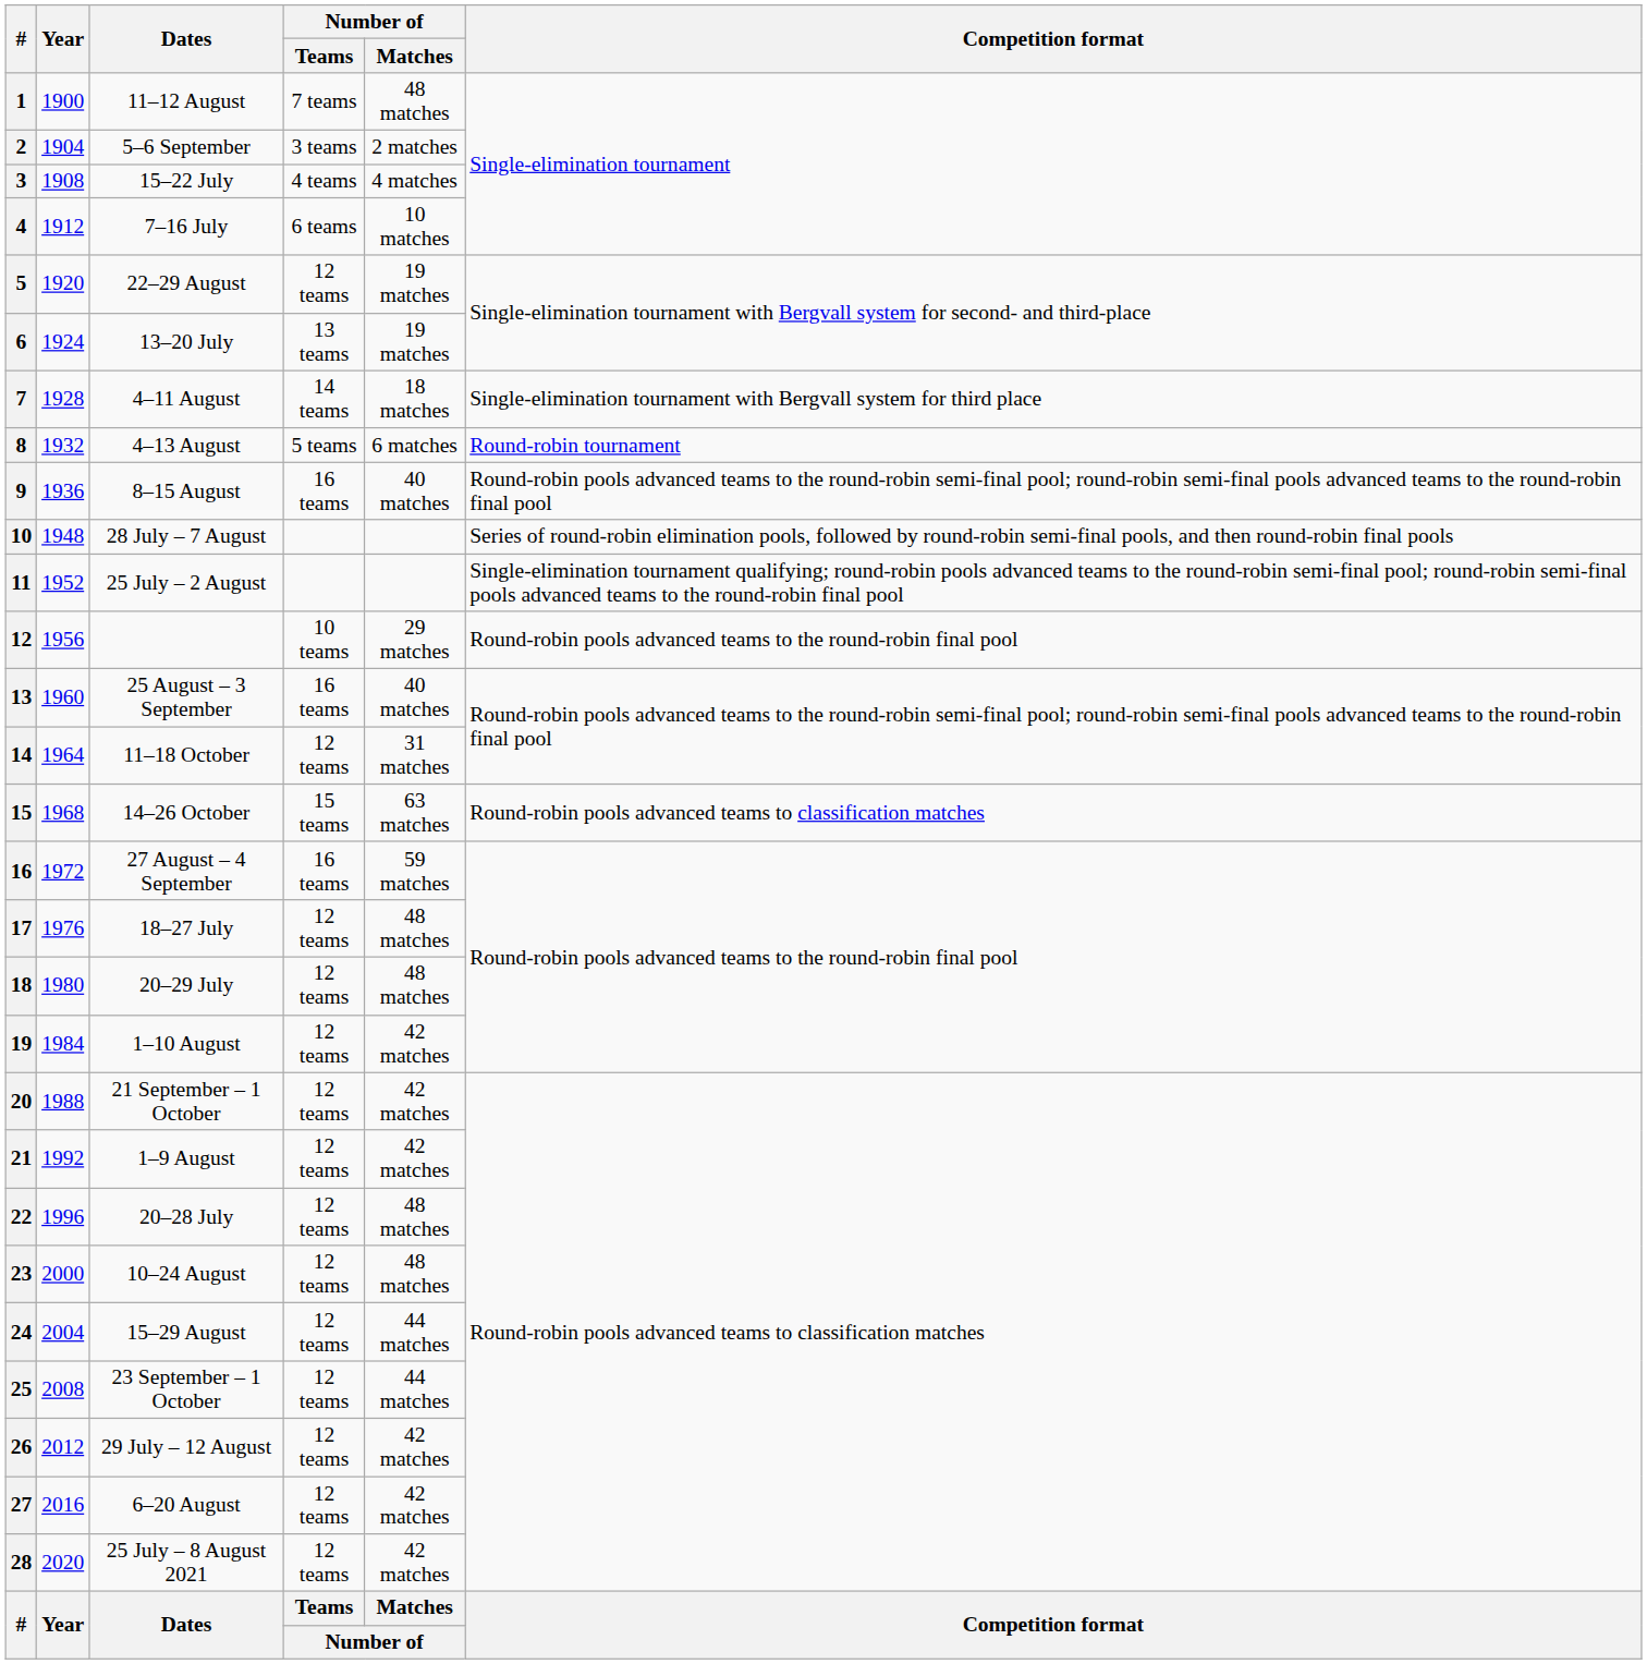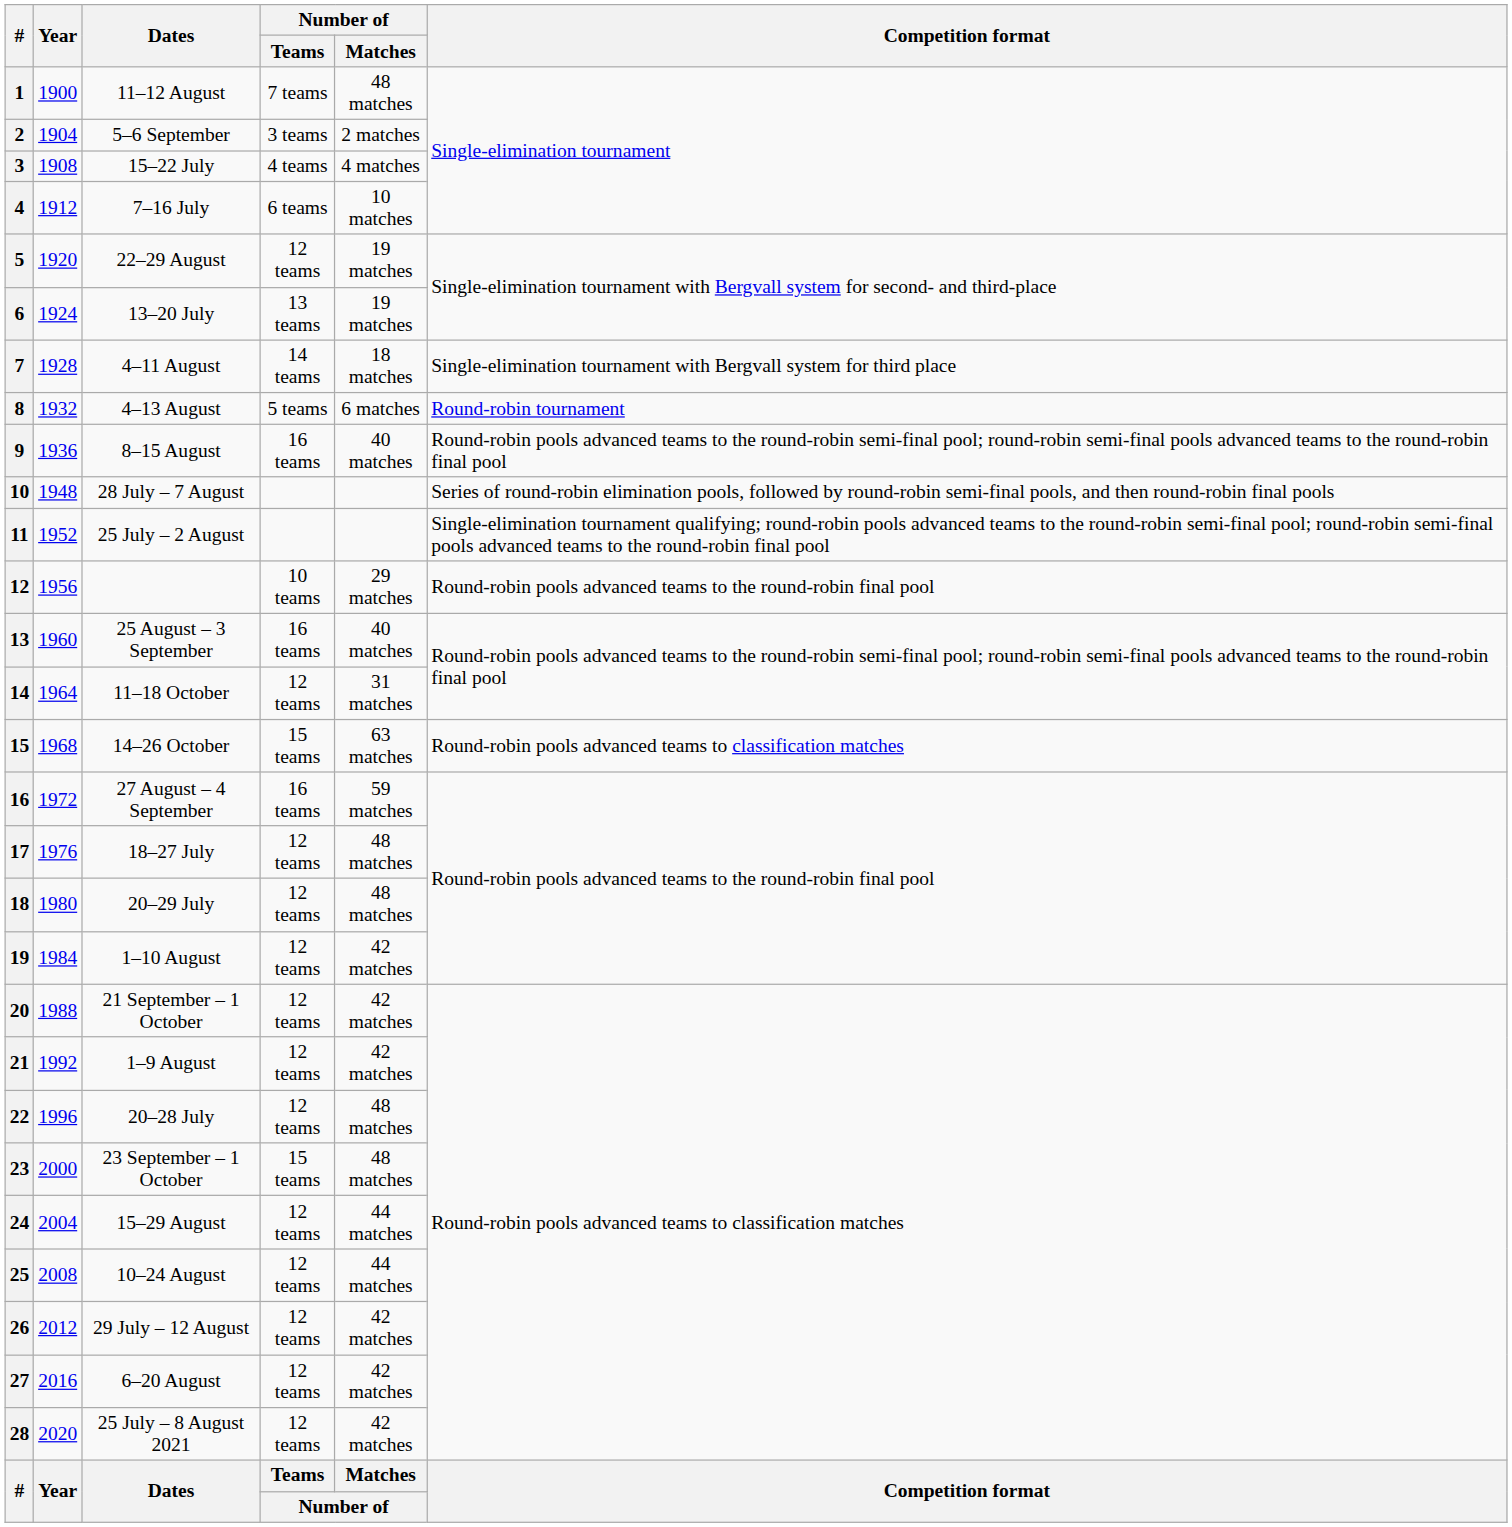 <table class="wikitable sortable sticky-header-multi" style="text-align: center; margin-left: 1em;">
 <tr>
 <th scope="col" rowspan="2">#</th>
 <th scope="col" rowspan="2">Year</th>
 <th scope="col" rowspan="2" class="unsortable">Dates</th>
 <th scope="colgroup" colspan="2" class="unsortable">Number of</th>
 <th scope="col" rowspan="2" class="unsortable">Competition format</th>
 </tr>
 <tr>
 <th scope="col">Teams</th>
 <th scope="col">Matches</th>
 </tr>
 <tr>
 <th scope="row">1</th>
 <td><a href='#'>1900</a></td>
 <td>11–12 August</td>
 <td>7 teams</td>
 <td>48 matches </td>
 <td rowspan="4" style="text-align: left;"><a href='#'>Single-elimination tournament</a></td>
 </tr>
 <tr>
 <th scope="row">2</th>
 <td><a href='#'>1904</a></td>
 <td>5–6 September</td>
 <td>3 teams </td>
 <td>2 matches </td>
 </tr>
 <tr>
 <th scope="row">3</th>
 <td><a href='#'>1908</a></td>
 <td>15–22 July</td>
 <td>4 teams </td>
 <td>4 matches </td>
 </tr>
 <tr>
 <th scope="row">4</th>
 <td><a href='#'>1912</a></td>
 <td>7–16 July</td>
 <td>6 teams </td>
 <td>10 matches </td>
 </tr>
 <tr>
 <th scope="row">5</th>
 <td><a href='#'>1920</a></td>
 <td>22–29 August</td>
 <td>12 teams </td>
 <td>19 matches </td>
 <td rowspan="2" style="text-align: left;">Single-elimination tournament with <a href='#'>Bergvall system</a> for second- and third-place</td>
 </tr>
 <tr>
 <th scope="row">6</th>
 <td><a href='#'>1924</a></td>
 <td>13–20 July</td>
 <td>13 teams </td>
 <td>19 matches </td>
 </tr>
 <tr>
 <th scope="row">7</th>
 <td><a href='#'>1928</a></td>
 <td>4–11 August</td>
 <td>14 teams </td>
 <td>18 matches </td>
 <td style="text-align: left;">Single-elimination tournament with Bergvall system for third place</td>
 </tr>
 <tr>
 <th scope="row">8</th>
 <td><a href='#'>1932</a></td>
 <td>4–13 August</td>
 <td>5 teams </td>
 <td>6 matches </td>
 <td style="text-align: left;"><a href='#'>Round-robin tournament</a></td>
 </tr>
 <tr>
 <th scope="row">9</th>
 <td><a href='#'>1936</a></td>
 <td>8–15 August</td>
 <td>16 teams </td>
 <td>40 matches </td>
 <td style="text-align: left;">Round-robin pools advanced teams to the round-robin semi-final pool; round-robin semi-final pools advanced teams to the round-robin final pool</td>
 </tr>
 <tr>
 <th scope="row">10</th>
 <td><a href='#'>1948</a></td>
 <td>28 July – 7 August</td>
 <td></td>
 <td></td>
 <td style="text-align: left;">Series of round-robin elimination pools, followed by round-robin semi-final pools, and then round-robin final pools</td>
 </tr>
 <tr>
 <th scope="row">11</th>
 <td><a href='#'>1952</a></td>
 <td>25 July – 2 August</td>
 <td></td>
 <td></td>
 <td style="text-align: left;">Single-elimination tournament qualifying; round-robin pools advanced teams to the round-robin semi-final pool; round-robin semi-final pools advanced teams to the round-robin final pool</td>
 </tr>
 <tr>
 <th scope="row">12</th>
 <td><a href='#'>1956</a></td>
 <td></td>
 <td>10 teams </td>
 <td>29 matches </td>
 <td style="text-align: left;">Round-robin pools advanced teams to the round-robin final pool</td>
 </tr>
 <tr>
 <th scope="row">13</th>
 <td><a href='#'>1960</a></td>
 <td>25 August – 3 September</td>
 <td>16 teams </td>
 <td>40 matches </td>
 <td rowspan="2" style="text-align: left;">Round-robin pools advanced teams to the round-robin semi-final pool; round-robin semi-final pools advanced teams to the round-robin final pool</td>
 </tr>
 <tr>
 <th scope="row">14</th>
 <td><a href='#'>1964</a></td>
 <td>11–18 October</td>
 <td>12 teams </td>
 <td>31 matches </td>
 </tr>
 <tr>
 <th scope="row">15</th>
 <td><a href='#'>1968</a></td>
 <td>14–26 October</td>
 <td>15 teams </td>
 <td>63 matches </td>
 <td style="text-align: left;">Round-robin pools advanced teams to <a href='#'>classification matches</a></td>
 </tr>
 <tr>
 <th scope="row">16</th>
 <td><a href='#'>1972</a></td>
 <td>27 August – 4 September</td>
 <td>16 teams </td>
 <td>59 matches </td>
 <td rowspan="4" style="text-align: left;">Round-robin pools advanced teams to the round-robin final pool</td>
 </tr>
 <tr>
 <th scope="row">17</th>
 <td><a href='#'>1976</a></td>
 <td>18–27 July</td>
 <td>12 teams </td>
 <td>48 matches </td>
 </tr>
 <tr>
 <th scope="row">18</th>
 <td><a href='#'>1980</a></td>
 <td>20–29 July</td>
 <td>12 teams </td>
 <td>48 matches </td>
 </tr>
 <tr>
 <th scope="row">19</th>
 <td><a href='#'>1984</a></td>
 <td>1–10 August</td>
 <td>12 teams </td>
 <td>42 matches </td>
 </tr>
 <tr>
 <th scope="row">20</th>
 <td><a href='#'>1988</a></td>
 <td>21 September – 1 October</td>
 <td>12 teams </td>
 <td>42 matches </td>
 <td rowspan="9" style="text-align: left;">Round-robin pools advanced teams to classification matches</td>
 </tr>
 <tr>
 <th scope="row">21</th>
 <td><a href='#'>1992</a></td>
 <td>1–9 August</td>
 <td>12 teams </td>
 <td>42 matches </td>
 </tr>
 <tr>
 <th scope="row">22</th>
 <td><a href='#'>1996</a></td>
 <td>20–28 July</td>
 <td>12 teams </td>
 <td>48 matches </td>
 </tr>
 <tr>
 <th scope="row">23</th>
 <td><a href='#'>2000</a></td>
-<td>10–24 August</td>
-<td>12 teams </td>
+<td>23 September – 1 October</td>
+<td>15 teams </td>
 <td>48 matches </td>
 </tr>
 <tr>
 <th scope="row">24</th>
 <td><a href='#'>2004</a></td>
 <td>15–29 August</td>
 <td>12 teams </td>
 <td>44 matches </td>
 </tr>
 <tr>
 <th scope="row">25</th>
 <td><a href='#'>2008</a></td>
-<td>23 September – 1 October</td>
+<td>10–24 August</td>
 <td>12 teams </td>
 <td>44 matches </td>
 </tr>
 <tr>
 <th scope="row">26</th>
 <td><a href='#'>2012</a></td>
 <td>29 July – 12 August</td>
 <td>12 teams </td>
 <td>42 matches </td>
 </tr>
 <tr>
 <th scope="row">27</th>
 <td><a href='#'>2016</a></td>
 <td>6–20 August</td>
 <td>12 teams </td>
 <td>42 matches </td>
 </tr>
 <tr>
 <th scope="row">28</th>
 <td><a href='#'>2020</a></td>
 <td>25 July – 8 August 2021</td>
 <td>12 teams </td>
 <td>42 matches </td>
 </tr>
 <tr class="sortbottom">
 <th scope="col" rowspan="2">#</th>
 <th scope="col" rowspan="2">Year</th>
 <th scope="col" rowspan="2">Dates</th>
 <th scope="col">Teams</th>
 <th scope="col">Matches</th>
 <th scope="col" rowspan="2">Competition format</th>
 </tr>
 <tr class="sortbottom">
 <th scope="colgroup" colspan="2">Number of</th>
 </tr>
 </table>
